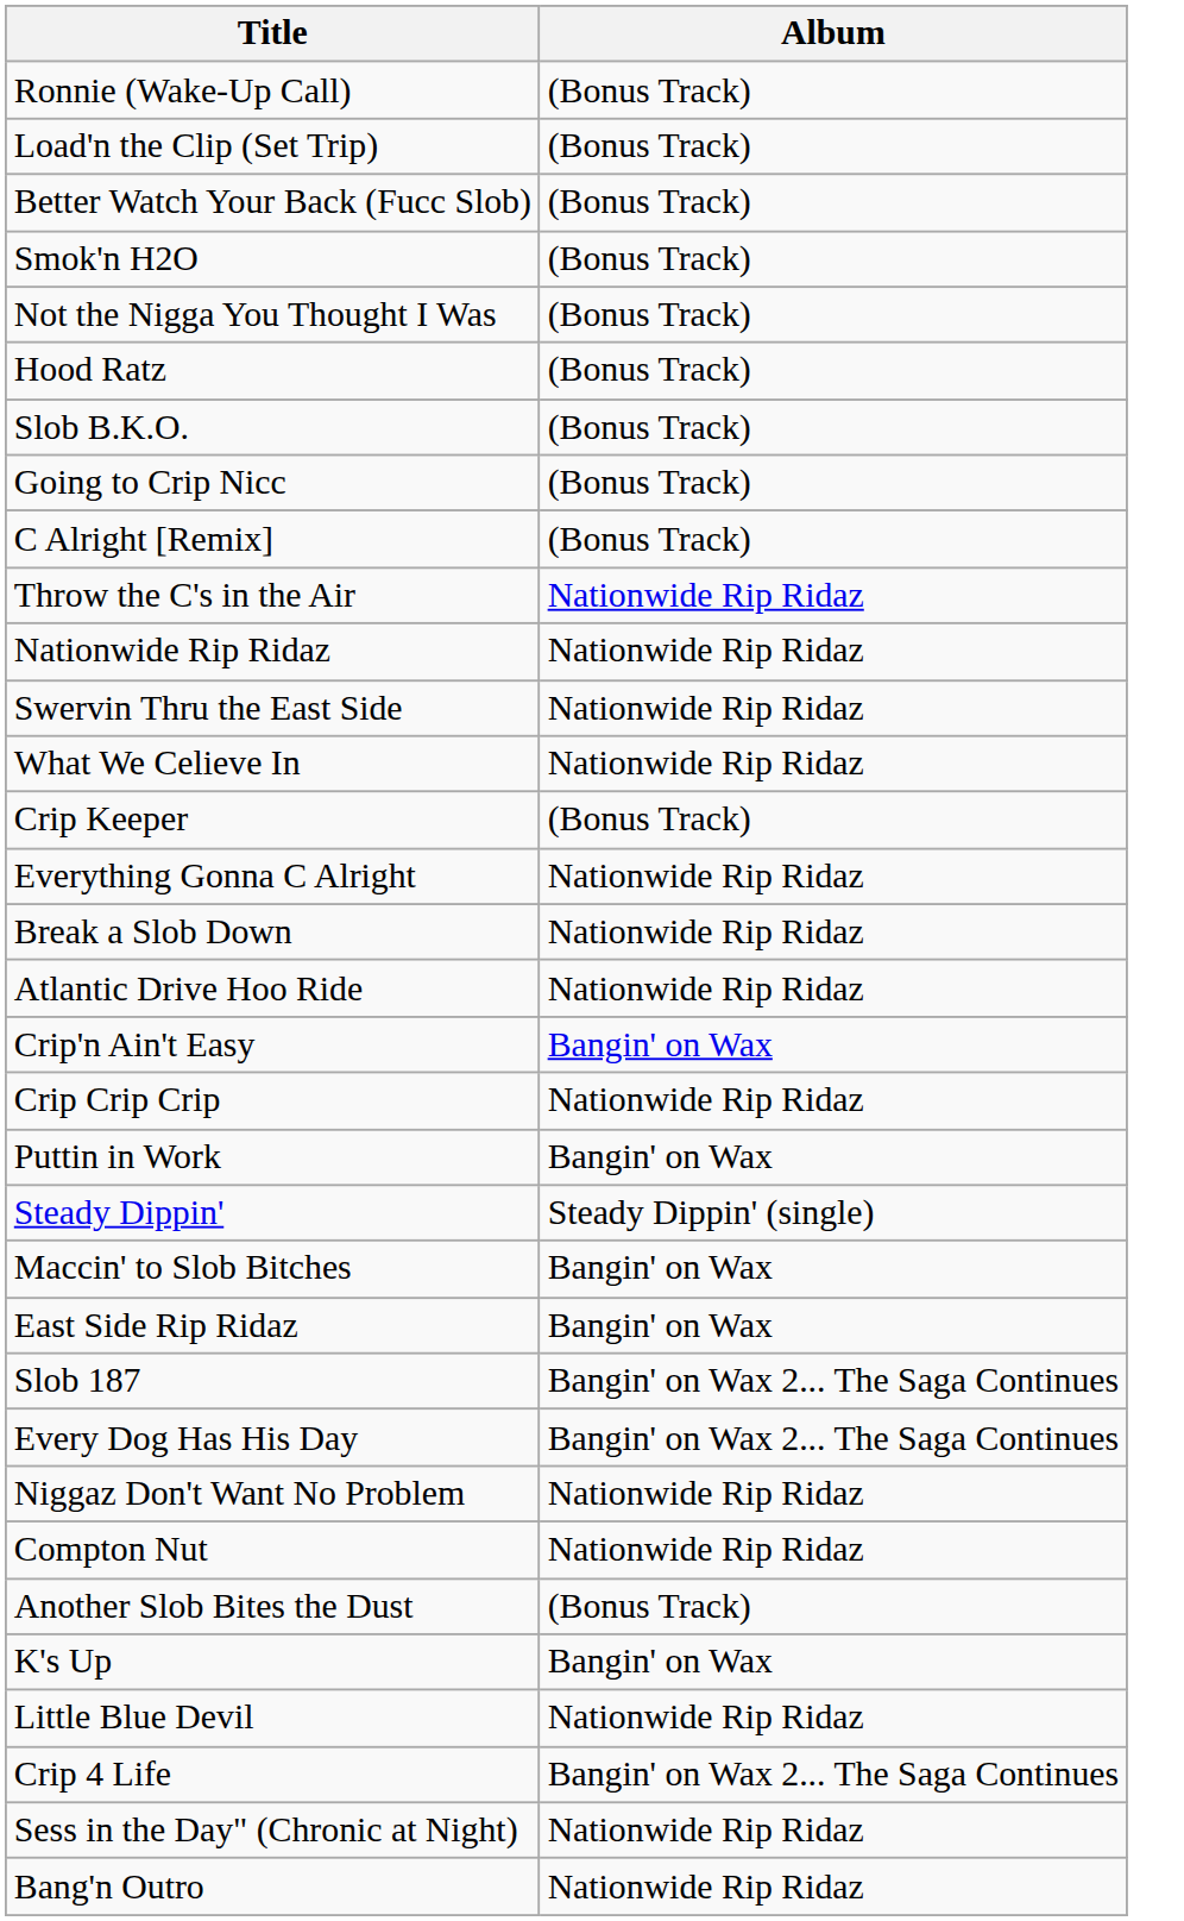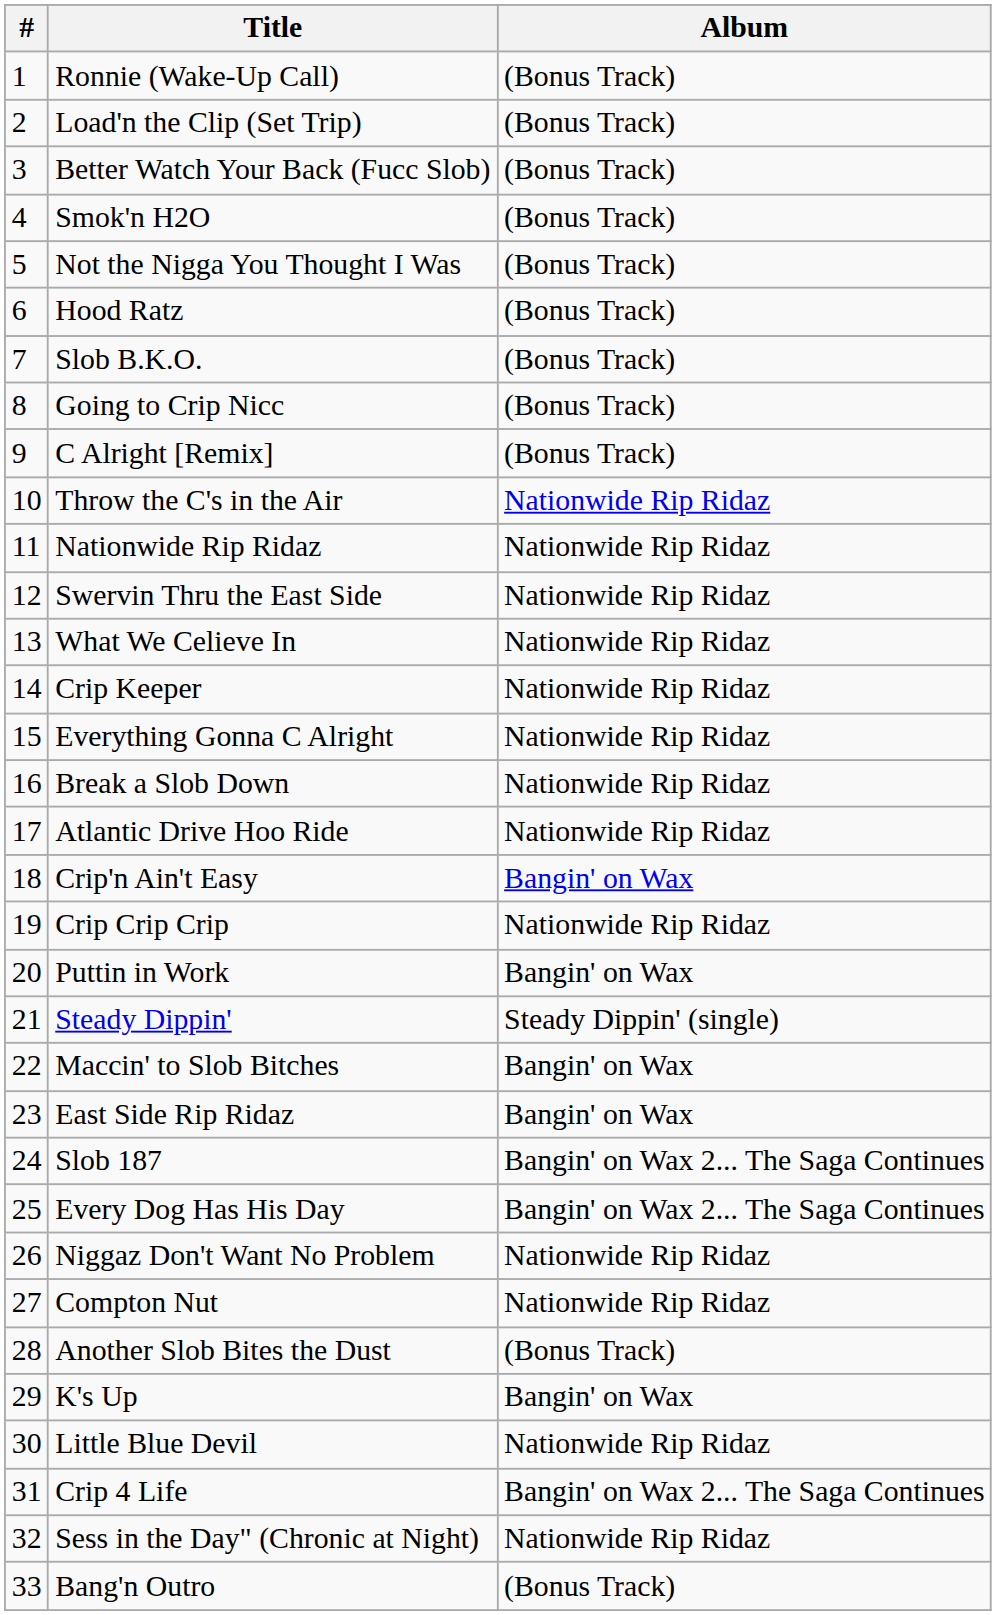 <table class="wikitable">
 <tr>
+<th align="center">#</th>
 <th align="center">Title</th>
 <th align="center">Album</th>
 </tr>
 <tr>
+<td>1</td>
 <td>Ronnie (Wake-Up Call)</td>
 <td>(Bonus Track)</td>
 </tr>
 <tr>
+<td>2</td>
 <td>Load'n the Clip (Set Trip)</td>
 <td>(Bonus Track)</td>
 </tr>
 <tr>
+<td>3</td>
 <td>Better Watch Your Back (Fucc Slob)</td>
 <td>(Bonus Track)</td>
 </tr>
 <tr>
+<td>4</td>
 <td>Smok'n H2O</td>
 <td>(Bonus Track)</td>
 </tr>
 <tr>
+<td>5</td>
 <td>Not the Nigga You Thought I Was</td>
 <td>(Bonus Track)</td>
 </tr>
 <tr>
+<td>6</td>
 <td>Hood Ratz</td>
 <td>(Bonus Track)</td>
 </tr>
 <tr>
+<td>7</td>
 <td>Slob B.K.O.</td>
 <td>(Bonus Track)</td>
 </tr>
 <tr>
+<td>8</td>
 <td>Going to Crip Nicc</td>
 <td>(Bonus Track)</td>
 </tr>
 <tr>
+<td>9</td>
 <td>C Alright [Remix]</td>
 <td>(Bonus Track)</td>
 </tr>
 <tr>
+<td>10</td>
 <td>Throw the C's in the Air</td>
 <td><a href='#'>Nationwide Rip Ridaz</a></td>
 </tr>
 <tr>
+<td>11</td>
 <td>Nationwide Rip Ridaz</td>
 <td>Nationwide Rip Ridaz</td>
 </tr>
 <tr>
+<td>12</td>
 <td>Swervin Thru the East Side</td>
 <td>Nationwide Rip Ridaz</td>
 </tr>
 <tr>
+<td>13</td>
 <td>What We Celieve In</td>
 <td>Nationwide Rip Ridaz</td>
 </tr>
 <tr>
+<td>14</td>
 <td>Crip Keeper</td>
-<td>(Bonus Track)</td>
+<td>Nationwide Rip Ridaz</td>
 </tr>
 <tr>
+<td>15</td>
 <td>Everything Gonna C Alright</td>
 <td>Nationwide Rip Ridaz</td>
 </tr>
 <tr>
+<td>16</td>
 <td>Break a Slob Down</td>
 <td>Nationwide Rip Ridaz</td>
 </tr>
 <tr>
+<td>17</td>
 <td>Atlantic Drive Hoo Ride</td>
 <td>Nationwide Rip Ridaz</td>
 </tr>
 <tr>
+<td>18</td>
 <td>Crip'n Ain't Easy</td>
 <td><a href='#'>Bangin' on Wax</a></td>
 </tr>
 <tr>
+<td>19</td>
 <td>Crip Crip Crip</td>
 <td>Nationwide Rip Ridaz</td>
 </tr>
 <tr>
+<td>20</td>
 <td>Puttin in Work</td>
 <td>Bangin' on Wax</td>
 </tr>
 <tr>
+<td>21</td>
 <td><a href='#'>Steady Dippin'</a></td>
 <td>Steady Dippin' (single)</td>
 </tr>
 <tr>
+<td>22</td>
 <td>Maccin' to Slob Bitches</td>
 <td>Bangin' on Wax</td>
 </tr>
 <tr>
+<td>23</td>
 <td>East Side Rip Ridaz</td>
 <td>Bangin' on Wax</td>
 </tr>
 <tr>
+<td>24</td>
 <td>Slob 187</td>
 <td>Bangin' on Wax 2... The Saga Continues</td>
 </tr>
 <tr>
+<td>25</td>
 <td>Every Dog Has His Day</td>
 <td>Bangin' on Wax 2... The Saga Continues</td>
 </tr>
 <tr>
+<td>26</td>
 <td>Niggaz Don't Want No Problem</td>
 <td>Nationwide Rip Ridaz</td>
 </tr>
 <tr>
+<td>27</td>
 <td>Compton Nut</td>
 <td>Nationwide Rip Ridaz</td>
 </tr>
 <tr>
+<td>28</td>
 <td>Another Slob Bites the Dust</td>
 <td>(Bonus Track)</td>
 </tr>
 <tr>
+<td>29</td>
 <td>K's Up</td>
 <td>Bangin' on Wax</td>
 </tr>
 <tr>
+<td>30</td>
 <td>Little Blue Devil</td>
 <td>Nationwide Rip Ridaz</td>
 </tr>
 <tr>
+<td>31</td>
 <td>Crip 4 Life</td>
 <td>Bangin' on Wax 2... The Saga Continues</td>
 </tr>
 <tr>
+<td>32</td>
 <td>Sess in the Day" (Chronic at Night)</td>
 <td>Nationwide Rip Ridaz</td>
 </tr>
 <tr>
+<td>33</td>
 <td>Bang'n Outro</td>
-<td>Nationwide Rip Ridaz</td>
+<td>(Bonus Track)</td>
 </tr>
 </table>
